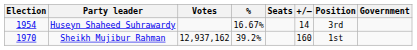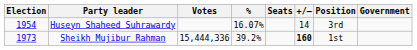 <table class=wikitable style=text-align:center>
 <tr>
 <th>Election</th>
 <th>Party leader</th>
 <th>Votes</th>
 <th>%</th>
 <th>Seats</th>
 <th>+/–</th>
 <th>Position</th>
 <th>Government</th>
 </tr>
 <tr>
 <td><a href='#'>1954</a></td>
 <td><a href='#'>Huseyn Shaheed Suhrawardy</a></td>
 <td></td>
-<td>16.67%</td>
+<td>16.07%</td>
 <td></td>
 <td> 14</td>
 <td> 3rd</td>
 <td></td>
 </tr>
 <tr>
-<td><a href='#'>1970</a></td>
+<td><a href='#'>1973</a></td>
 <td><a href='#'>Sheikh Mujibur Rahman</a></td>
-<td>12,937,162</td>
+<td>15,444,336</td>
 <td>39.2%</td>
 <td></td>
-<td> 160</td>
+<td><strong> 160</strong></td>
 <td> 1st</td>
 <td></td>
 </tr>
 </table>
